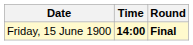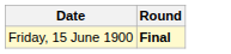 <table class="wikitable">
 <tr>
 <th>Date</th>
-<th>Time</th>
 <th>Round</th>
 </tr>
 <tr style=background:lemonchiffon>
 <td>Friday, 15 June 1900</td>
-<td><strong>14:00</strong></td>
 <td><strong>Final</strong></td>
 </tr>
 </table>
